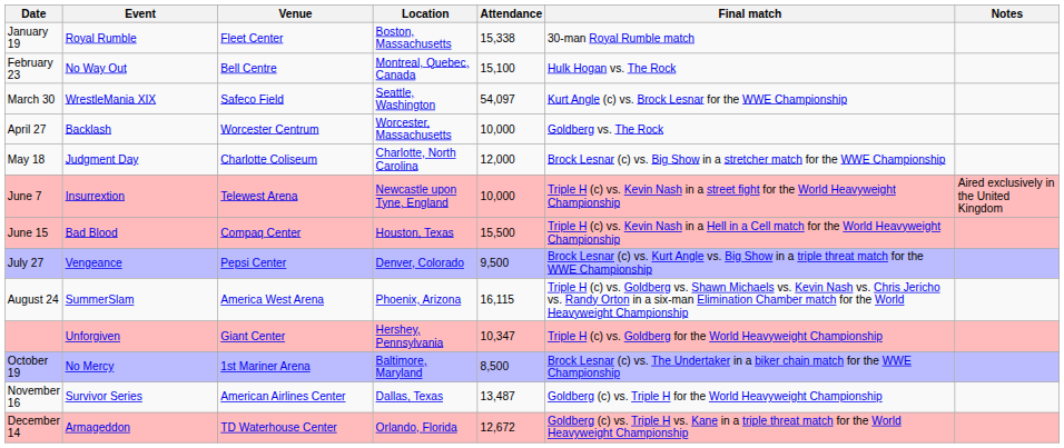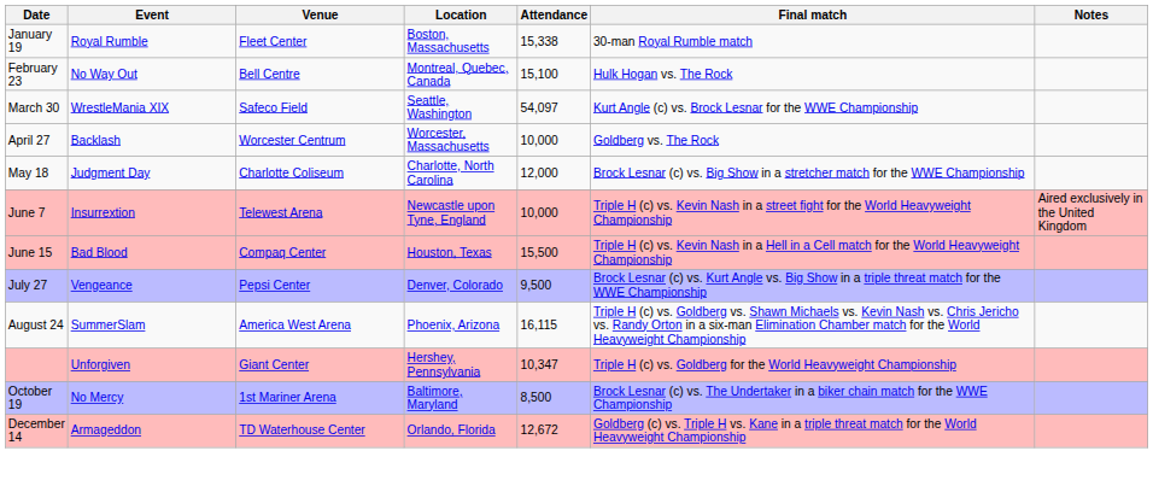 <table id="Past_events_2003" class="sortable wikitable succession-box" style="font-size:85%; width:100%">
 <tr>
 <th scope="col" style="width:5%;">Date</th>
 <th scope="col" style="width:15%;">Event</th>
 <th scope="col" style="width:15%;">Venue</th>
 <th scope="col" style="width:10%;">Location</th>
 <th scope="col" style="width:5%;">Attendance</th>
 <th scope="col" style="width:40%;">Final match</th>
 <th scope="col" style="width:10%;">Notes</th>
 </tr>
 <tr>
 <td>January 19</td>
 <td><a href='#'>Royal Rumble</a></td>
 <td><a href='#'>Fleet Center</a></td>
 <td><a href='#'>Boston, Massachusetts</a></td>
 <td>15,338</td>
 <td>30-man <a href='#'>Royal Rumble match</a></td>
 <td></td>
 </tr>
 <tr>
 <td>February 23</td>
 <td><a href='#'>No Way Out</a></td>
 <td><a href='#'>Bell Centre</a></td>
 <td><a href='#'>Montreal, Quebec, Canada</a></td>
 <td>15,100</td>
 <td><a href='#'>Hulk Hogan</a> vs. <a href='#'>The Rock</a></td>
 <td></td>
 </tr>
 <tr>
 <td>March 30</td>
 <td><a href='#'>WrestleMania XIX</a></td>
 <td><a href='#'>Safeco Field</a></td>
 <td><a href='#'>Seattle, Washington</a></td>
 <td>54,097</td>
 <td><a href='#'>Kurt Angle</a> (c) vs. <a href='#'>Brock Lesnar</a> for the <a href='#'>WWE Championship</a></td>
 <td></td>
 </tr>
 <tr>
 <td>April 27</td>
 <td><a href='#'>Backlash</a></td>
 <td><a href='#'>Worcester Centrum</a></td>
 <td><a href='#'>Worcester, Massachusetts</a></td>
 <td>10,000</td>
 <td><a href='#'>Goldberg</a> vs. <a href='#'>The Rock</a></td>
 <td></td>
 </tr>
 <tr>
 <td>May 18</td>
 <td><a href='#'>Judgment Day</a></td>
 <td><a href='#'>Charlotte Coliseum</a></td>
 <td><a href='#'>Charlotte, North Carolina</a></td>
 <td>12,000</td>
 <td><a href='#'>Brock Lesnar</a> (c) vs. <a href='#'>Big Show</a> in a <a href='#'>stretcher match</a> for the <a href='#'>WWE Championship</a></td>
 <td></td>
 </tr>
 <tr style="background: #FBB;">
 <td>June 7</td>
 <td><a href='#'>Insurrextion</a></td>
 <td><a href='#'>Telewest Arena</a></td>
 <td><a href='#'>Newcastle upon Tyne, England</a></td>
 <td>10,000</td>
 <td><a href='#'>Triple H</a> (c) vs. <a href='#'>Kevin Nash</a> in a <a href='#'>street fight</a> for the <a href='#'>World Heavyweight Championship</a></td>
 <td>Aired exclusively in the United Kingdom</td>
 </tr>
 <tr style="background: #FBB;">
 <td>June 15</td>
 <td><a href='#'>Bad Blood</a></td>
 <td><a href='#'>Compaq Center</a></td>
 <td><a href='#'>Houston, Texas</a></td>
 <td>15,500</td>
 <td><a href='#'>Triple H</a> (c) vs. <a href='#'>Kevin Nash</a> in a <a href='#'>Hell in a Cell match</a> for the <a href='#'>World Heavyweight Championship</a></td>
 <td></td>
 </tr>
 <tr style="background: #BBF;">
 <td>July 27</td>
 <td><a href='#'>Vengeance</a></td>
 <td><a href='#'>Pepsi Center</a></td>
 <td><a href='#'>Denver, Colorado</a></td>
 <td>9,500</td>
 <td><a href='#'>Brock Lesnar</a> (c) vs. <a href='#'>Kurt Angle</a> vs. <a href='#'>Big Show</a> in a <a href='#'>triple threat match</a> for the <a href='#'>WWE Championship</a></td>
 <td></td>
 </tr>
 <tr>
 <td>August 24</td>
 <td><a href='#'>SummerSlam</a></td>
 <td><a href='#'>America West Arena</a></td>
 <td><a href='#'>Phoenix, Arizona</a></td>
 <td>16,115</td>
 <td><a href='#'>Triple H</a> (c) vs. <a href='#'>Goldberg</a> vs. <a href='#'>Shawn Michaels</a> vs. <a href='#'>Kevin Nash</a> vs. <a href='#'>Chris Jericho</a> vs. <a href='#'>Randy Orton</a> in a six-man <a href='#'>Elimination Chamber match</a> for the <a href='#'>World Heavyweight Championship</a></td>
 <td></td>
 </tr>
 <tr style="background: #FBB;">
 <td></td>
 <td><a href='#'>Unforgiven</a></td>
 <td><a href='#'>Giant Center</a></td>
 <td><a href='#'>Hershey, Pennsylvania</a></td>
 <td>10,347</td>
 <td><a href='#'>Triple H</a> (c) vs. <a href='#'>Goldberg</a> for the <a href='#'>World Heavyweight Championship</a></td>
 <td></td>
 </tr>
 <tr style="background: #BBF;">
 <td>October 19</td>
 <td><a href='#'>No Mercy</a></td>
 <td><a href='#'>1st Mariner Arena</a></td>
 <td><a href='#'>Baltimore, Maryland</a></td>
 <td>8,500</td>
 <td><a href='#'>Brock Lesnar</a> (c) vs. <a href='#'>The Undertaker</a> in a <a href='#'>biker chain match</a> for the <a href='#'>WWE Championship</a></td>
 <td></td>
 </tr>
-<tr>
-<td>November 16</td>
-<td><a href='#'>Survivor Series</a></td>
-<td><a href='#'>American Airlines Center</a></td>
-<td><a href='#'>Dallas, Texas</a></td>
-<td>13,487</td>
-<td><a href='#'>Goldberg</a> (c) vs. <a href='#'>Triple H</a> for the <a href='#'>World Heavyweight Championship</a></td>
-<td></td>
-</tr>
 <tr style="background: #FBB;">
 <td>December 14</td>
 <td><a href='#'>Armageddon</a></td>
 <td><a href='#'>TD Waterhouse Center</a></td>
 <td><a href='#'>Orlando, Florida</a></td>
 <td>12,672</td>
 <td><a href='#'>Goldberg</a> (c) vs. <a href='#'>Triple H</a> vs. <a href='#'>Kane</a> in a <a href='#'>triple threat match</a> for the <a href='#'>World Heavyweight Championship</a></td>
 <td></td>
 </tr>
 </table>
